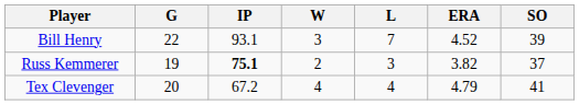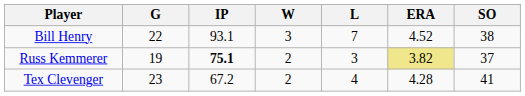 <table class="wikitable sortable">
 <tr>
 <th bgcolor="#DDDDFF" width="16%">Player</th>
 <th bgcolor="#DDDDFF" width="9%">G</th>
 <th bgcolor="#DDDDFF" width="9%">IP</th>
 <th bgcolor="#DDDDFF" width="9%">W</th>
 <th bgcolor="#DDDDFF" width="9%">L</th>
 <th bgcolor="#DDDDFF" width="9%">ERA</th>
 <th bgcolor="#DDDDFF" width="9%">SO</th>
 </tr>
 <tr align="center">
 <td><a href='#'>Bill Henry</a></td>
 <td>22</td>
 <td>93.1</td>
 <td>3</td>
 <td>7</td>
 <td>4.52</td>
-<td>39</td>
+<td>38</td>
 </tr>
 <tr align=center>
 <td><a href='#'>Russ Kemmerer</a></td>
 <td>19</td>
 <td><strong>75.1</strong></td>
 <td>2</td>
 <td>3</td>
-<td>3.82</td>
+<td style="background: khaki;">3.82</td>
 <td>37</td>
 </tr>
 <tr align=center>
 <td><a href='#'>Tex Clevenger</a></td>
-<td>20</td>
+<td>23</td>
 <td>67.2</td>
+<td>2</td>
 <td>4</td>
-<td>4</td>
-<td>4.79</td>
+<td>4.28</td>
 <td>41</td>
 </tr>
 </table>
